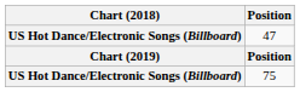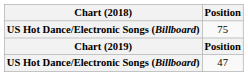 <table class="wikitable plainrowheaders" style="text-align:center">
 <tr>
 <th scope="col">Chart (2018)</th>
 <th scope="col">Position</th>
 </tr>
 <tr>
 <th scope="row">US Hot Dance/Electronic Songs (<em>Billboard</em>)</th>
-<td>47</td>
+<td>75</td>
 </tr>
 <tr>
 <th scope="col">Chart (2019)</th>
 <th scope="col">Position</th>
 </tr>
 <tr>
 <th scope="row">US Hot Dance/Electronic Songs (<em>Billboard</em>)</th>
-<td>75</td>
+<td>47</td>
 </tr>
 </table>
